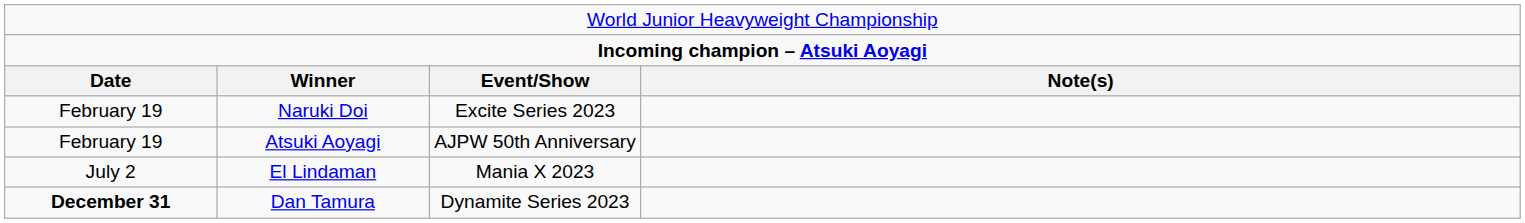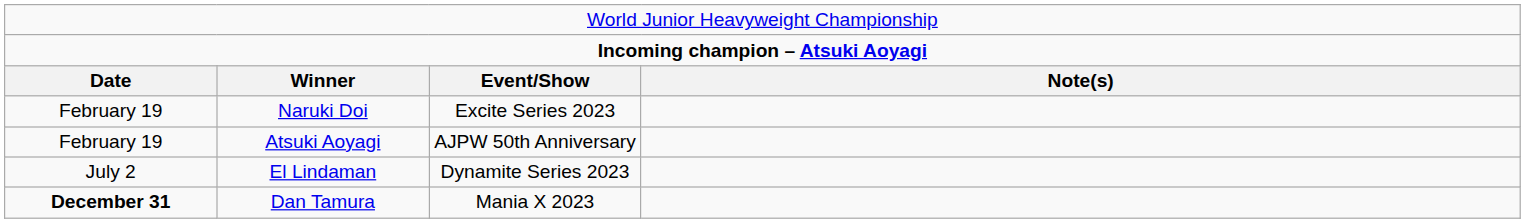 <table class="wikitable" style="text-align:center; width:100%;">
 <tr>
 <td colspan="5" style="text-align: center;"><a href='#'>World Junior Heavyweight Championship</a></td>
 </tr>
 <tr>
 <td colspan="5" style="text-align: center;"><strong>Incoming champion – <a href='#'>Atsuki Aoyagi</a></strong></td>
 </tr>
 <tr>
 <th width=14%>Date</th>
 <th width=14%>Winner</th>
 <th width=14%>Event/Show</th>
 <th width=58%>Note(s)</th>
 </tr>
 <tr>
 <td>February 19</td>
 <td><a href='#'>Naruki Doi</a></td>
 <td>Excite Series 2023<br></td>
 <td></td>
 </tr>
 <tr>
 <td>February 19</td>
 <td><a href='#'>Atsuki Aoyagi</a></td>
 <td>AJPW 50th Anniversary</td>
 <td></td>
 </tr>
 <tr>
 <td>July 2</td>
 <td><a href='#'>El Lindaman</a></td>
-<td>Mania X 2023</td>
+<td>Dynamite Series 2023<br></td>
 <td></td>
 </tr>
 <tr>
 <td><strong>December 31</strong></td>
 <td><a href='#'>Dan Tamura</a></td>
-<td>Dynamite Series 2023<br></td>
+<td>Mania X 2023</td>
 <td></td>
 </tr>
 </table>
